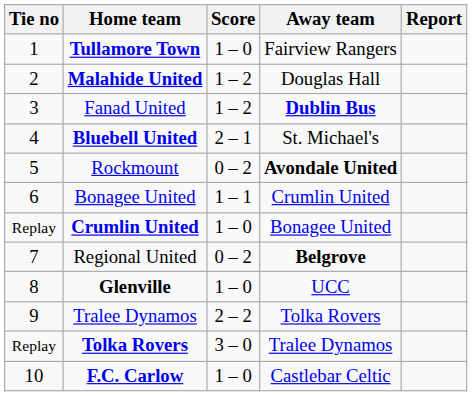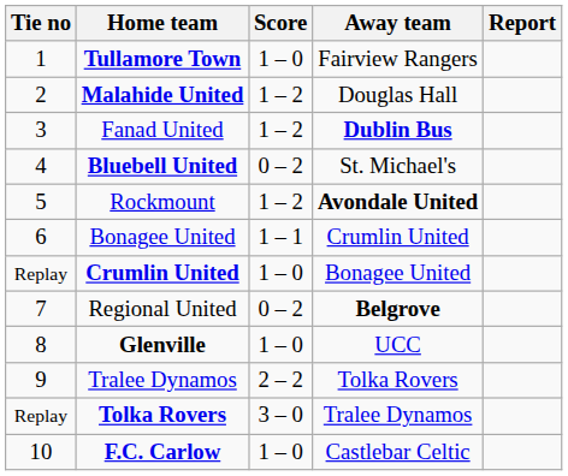 <table class="wikitable" style="text-align: center">
 <tr>
 <th>Tie no</th>
 <th>Home team</th>
 <th>Score</th>
 <th>Away team</th>
 <th>Report</th>
 </tr>
 <tr>
 <td>1</td>
 <td><strong><a href='#'>Tullamore Town</a></strong></td>
 <td>1 – 0</td>
 <td>Fairview Rangers</td>
 <td></td>
 </tr>
 <tr>
 <td>2</td>
 <td><strong><a href='#'>Malahide United</a></strong></td>
 <td>1 – 2</td>
 <td>Douglas Hall</td>
 <td></td>
 </tr>
 <tr>
 <td>3</td>
 <td><a href='#'>Fanad United</a></td>
 <td>1 – 2</td>
 <td><strong><a href='#'>Dublin Bus</a></strong></td>
 <td></td>
 </tr>
 <tr>
 <td>4</td>
 <td><strong><a href='#'>Bluebell United</a></strong></td>
-<td>2 – 1</td>
+<td>0 – 2</td>
 <td>St. Michael's</td>
 <td></td>
 </tr>
 <tr>
 <td>5</td>
 <td><a href='#'>Rockmount</a></td>
-<td>0 – 2</td>
+<td>1 – 2</td>
 <td><strong>Avondale United</strong></td>
 <td></td>
 </tr>
 <tr>
 <td>6</td>
 <td><a href='#'>Bonagee United</a></td>
 <td>1 – 1</td>
 <td><a href='#'>Crumlin United</a></td>
 <td></td>
 </tr>
 <tr>
 <td><small>Replay</small></td>
 <td><strong><a href='#'>Crumlin United</a></strong></td>
 <td>1 – 0</td>
 <td><a href='#'>Bonagee United</a></td>
 <td></td>
 </tr>
 <tr>
 <td>7</td>
 <td>Regional United</td>
 <td>0 – 2</td>
 <td><strong>Belgrove</strong></td>
 <td></td>
 </tr>
 <tr>
 <td>8</td>
 <td><strong>Glenville</strong></td>
 <td>1 – 0</td>
 <td><a href='#'>UCC</a></td>
 <td></td>
 </tr>
 <tr>
 <td>9</td>
 <td><a href='#'>Tralee Dynamos</a></td>
 <td>2 – 2</td>
 <td><a href='#'>Tolka Rovers</a></td>
 <td></td>
 </tr>
 <tr>
 <td><small>Replay</small></td>
 <td><strong><a href='#'>Tolka Rovers</a></strong></td>
 <td>3 – 0</td>
 <td><a href='#'>Tralee Dynamos</a></td>
 <td></td>
 </tr>
 <tr>
 <td>10</td>
 <td><strong><a href='#'>F.C. Carlow</a></strong></td>
 <td>1 – 0</td>
 <td><a href='#'>Castlebar Celtic</a></td>
 <td></td>
 </tr>
 </table>
